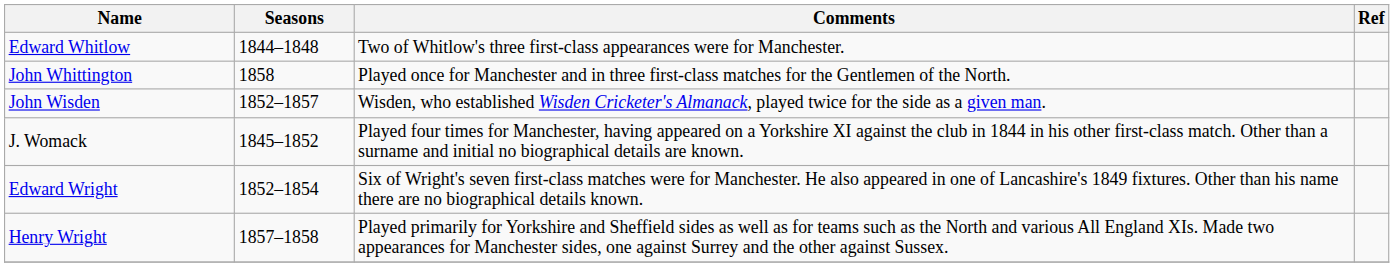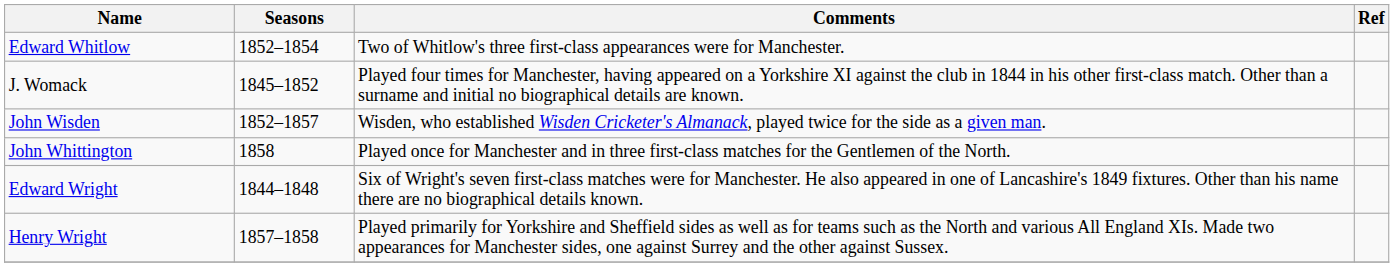 <table class="wikitable">
 <tr>
 <th style="width:200px">Name</th>
 <th style="width: 100px">Seasons</th>
 <th>Comments</th>
 <th>Ref</th>
 </tr>
 <tr>
 <td><a href='#'>Edward Whitlow</a></td>
-<td>1844–1848</td>
+<td>1852–1854</td>
 <td>Two of Whitlow's three first-class appearances were for Manchester.</td>
+<td></td>
+</tr>
+<tr>
+<td>J. Womack</td>
+<td>1845–1852</td>
+<td>Played four times for Manchester, having appeared on a Yorkshire XI against the club in 1844 in his other first-class match. Other than a surname and initial no biographical details are known.</td>
+<td></td>
+</tr>
+<tr>
+<td><a href='#'>John Wisden</a></td>
+<td>1852–1857</td>
+<td>Wisden, who established <em><a href='#'>Wisden Cricketer's Almanack</a></em>, played twice for the side as a <a href='#'>given man</a>.</td>
 <td></td>
 </tr>
 <tr>
 <td><a href='#'>John Whittington</a></td>
 <td>1858</td>
 <td>Played once for Manchester and in three first-class matches for the Gentlemen of the North.</td>
 <td></td>
 </tr>
 <tr>
-<td><a href='#'>John Wisden</a></td>
-<td>1852–1857</td>
-<td>Wisden, who established <em><a href='#'>Wisden Cricketer's Almanack</a></em>, played twice for the side as a <a href='#'>given man</a>.</td>
-<td></td>
-</tr>
-<tr>
-<td>J. Womack</td>
-<td>1845–1852</td>
-<td>Played four times for Manchester, having appeared on a Yorkshire XI against the club in 1844 in his other first-class match. Other than a surname and initial no biographical details are known.</td>
-<td></td>
-</tr>
-<tr>
 <td><a href='#'>Edward Wright</a></td>
-<td>1852–1854</td>
+<td>1844–1848</td>
 <td>Six of Wright's seven first-class matches were for Manchester. He also appeared in one of Lancashire's 1849 fixtures. Other than his name there are no biographical details known.</td>
 <td></td>
 </tr>
 <tr>
 <td><a href='#'>Henry Wright</a></td>
 <td>1857–1858</td>
 <td>Played primarily for Yorkshire and Sheffield sides as well as for teams such as the North and various All England XIs. Made two appearances for Manchester sides, one against Surrey and the other against Sussex.</td>
 <td></td>
 </tr>
 <tr>
 </tr>
 </table>
